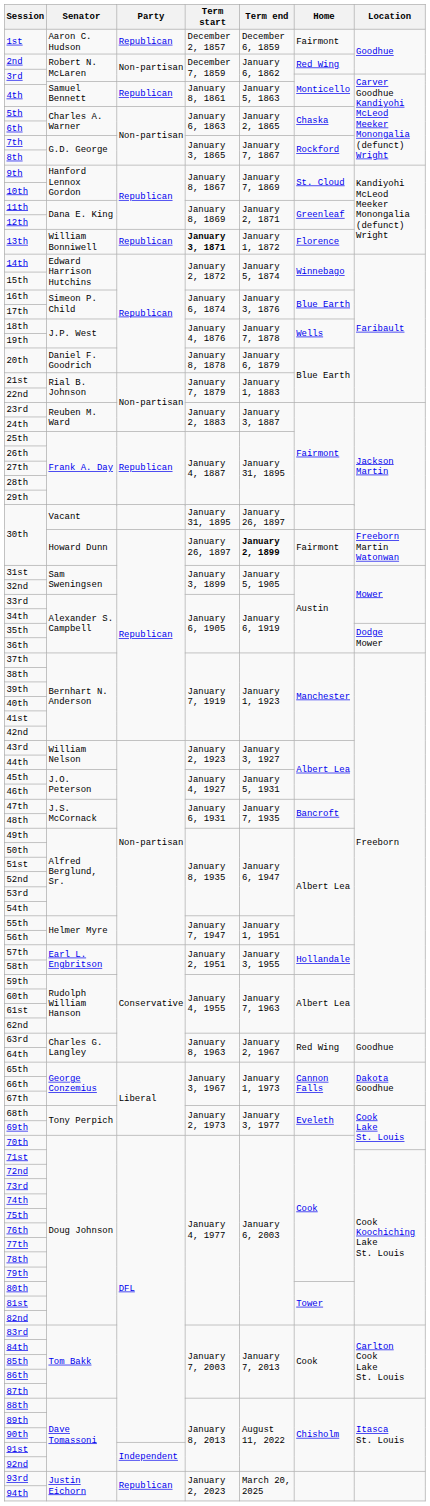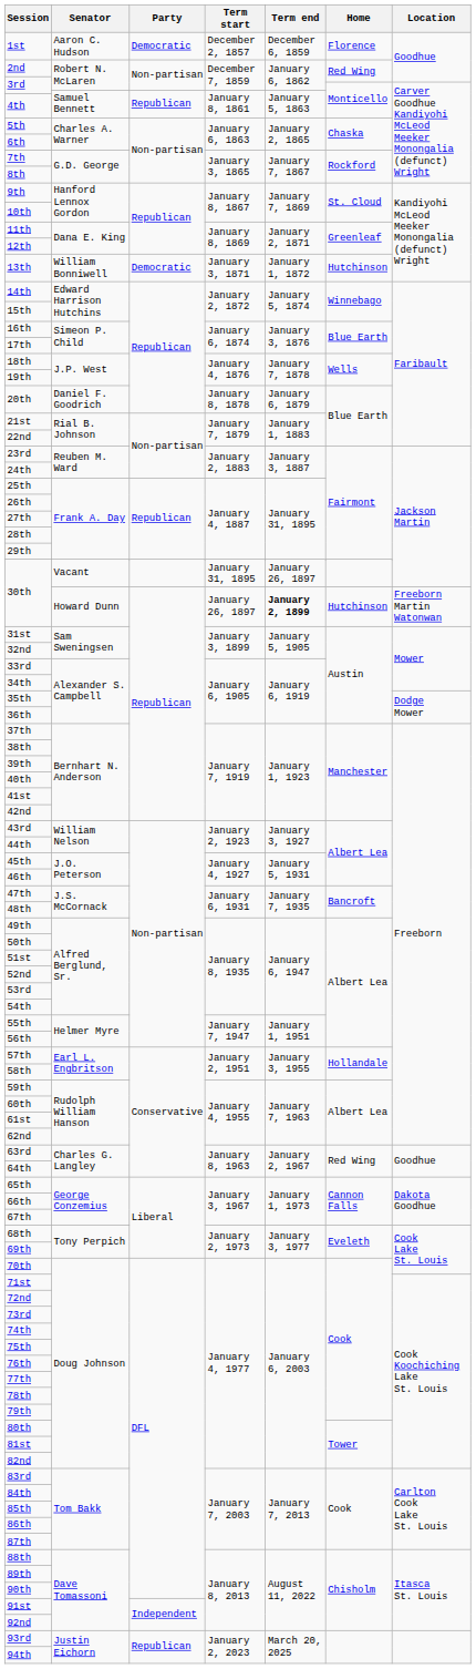 <table class="wikitable">
 <tr>
 <th>Session</th>
 <th>Senator</th>
 <th>Party</th>
 <th>Term start</th>
 <th>Term end</th>
 <th>Home</th>
 <th>Location</th>
 </tr>
 <tr>
 <td><a href='#'>1st</a></td>
 <td>Aaron C. Hudson</td>
-<td><a href='#'>Republican</a></td>
+<td><a href='#'>Democratic</a></td>
 <td>December 2, 1857</td>
 <td>December 6, 1859</td>
-<td>Fairmont</td>
+<td><a href='#'>Florence</a></td>
 <td rowspan="3"><a href='#'>Goodhue</a></td>
 </tr>
 <tr>
 <td><a href='#'>2nd</a></td>
 <td rowspan="3">Robert N. McLaren</td>
 <td rowspan="3" >Non-partisan</td>
 <td rowspan="3">December 7, 1859</td>
 <td rowspan="3">January 6, 1862</td>
 <td rowspan="2"><a href='#'>Red Wing</a></td>
 </tr>
 <tr>
 <td rowspan="3"><a href='#'>3rd</a></td>
 </tr>
 <tr>
 <td rowspan="3"><a href='#'>Monticello</a></td>
 <td rowspan="7"><a href='#'>Carver</a><br>Goodhue<br><a href='#'>Kandiyohi</a><br><a href='#'>McLeod</a><br><a href='#'>Meeker</a><br><a href='#'>Monongalia</a> (defunct)<br><a href='#'>Wright</a></td>
 </tr>
 <tr>
 <td rowspan="2">Samuel Bennett</td>
 <td rowspan="2" ><a href='#'>Republican</a></td>
 <td rowspan="2">January 8, 1861</td>
 <td rowspan="2">January 5, 1863</td>
 </tr>
 <tr>
 <td><a href='#'>4th</a></td>
 </tr>
 <tr>
 <td><a href='#'>5th</a></td>
 <td rowspan="2">Charles A. Warner</td>
 <td rowspan="4" >Non-partisan</td>
 <td rowspan="2">January 6, 1863</td>
 <td rowspan="2">January 2, 1865</td>
 <td rowspan="2"><a href='#'>Chaska</a></td>
 </tr>
 <tr>
 <td><a href='#'>6th</a></td>
 </tr>
 <tr>
 <td><a href='#'>7th</a></td>
 <td rowspan="2">G.D. George</td>
 <td rowspan="2">January 3, 1865</td>
 <td rowspan="2">January 7, 1867</td>
 <td rowspan="2"><a href='#'>Rockford</a></td>
 </tr>
 <tr>
 <td><a href='#'>8th</a></td>
 </tr>
 <tr>
 <td><a href='#'>9th</a></td>
 <td rowspan="2">Hanford Lennox Gordon</td>
 <td rowspan="4" ><a href='#'>Republican</a></td>
 <td rowspan="2">January 8, 1867</td>
 <td rowspan="2">January 7, 1869</td>
 <td rowspan="2"><a href='#'>St. Cloud</a></td>
 <td rowspan="5">Kandiyohi<br>McLeod<br>Meeker<br>Monongalia (defunct)<br>Wright</td>
 </tr>
 <tr>
 <td><a href='#'>10th</a></td>
 </tr>
 <tr>
 <td><a href='#'>11th</a></td>
 <td rowspan="2">Dana E. King</td>
 <td rowspan="2">January 8, 1869</td>
 <td rowspan="2">January 2, 1871</td>
 <td rowspan="2"><a href='#'>Greenleaf</a></td>
 </tr>
 <tr>
 <td><a href='#'>12th</a></td>
 </tr>
 <tr>
 <td><a href='#'>13th</a></td>
 <td>William Bonniwell</td>
-<td><a href='#'>Republican</a></td>
-<td><strong>January 3, 1871</strong></td>
+<td><a href='#'>Democratic</a></td>
+<td>January 3, 1871</td>
 <td>January 1, 1872</td>
-<td><a href='#'>Florence</a></td>
+<td><a href='#'>Hutchinson</a></td>
 </tr>
 <tr>
 <td><a href='#'>14th</a></td>
 <td rowspan="2">Edward Harrison Hutchins</td>
 <td rowspan="7" ><a href='#'>Republican</a></td>
 <td rowspan="2">January 2, 1872</td>
 <td rowspan="2">January 5, 1874</td>
 <td rowspan="2"><a href='#'>Winnebago</a></td>
 <td rowspan="9"><a href='#'>Faribault</a></td>
 </tr>
 <tr>
 <td>15th</td>
 </tr>
 <tr>
 <td>16th</td>
 <td rowspan="2">Simeon P. Child</td>
 <td rowspan="2">January 6, 1874</td>
 <td rowspan="2">January 3, 1876</td>
 <td rowspan="2"><a href='#'>Blue Earth</a></td>
 </tr>
 <tr>
 <td>17th</td>
 </tr>
 <tr>
 <td>18th</td>
 <td rowspan="2">J.P. West</td>
 <td rowspan="2">January 4, 1876</td>
 <td rowspan="2">January 7, 1878</td>
 <td rowspan="2"><a href='#'>Wells</a></td>
 </tr>
 <tr>
 <td>19th</td>
 </tr>
 <tr>
 <td>20th</td>
 <td>Daniel F. Goodrich</td>
 <td>January 8, 1878</td>
 <td>January 6, 1879</td>
 <td rowspan="3">Blue Earth</td>
 </tr>
 <tr>
 <td>21st</td>
 <td rowspan="2">Rial B. Johnson</td>
 <td rowspan="4" >Non-partisan</td>
 <td rowspan="2">January 7, 1879</td>
 <td rowspan="2">January 1, 1883</td>
 </tr>
 <tr>
 <td>22nd</td>
 </tr>
 <tr>
 <td>23rd</td>
 <td rowspan="2">Reuben M. Ward</td>
 <td rowspan="2">January 2, 1883</td>
 <td rowspan="2">January 3, 1887</td>
 <td rowspan="8"><a href='#'>Fairmont</a></td>
 <td rowspan="9"><a href='#'>Jackson</a><br><a href='#'>Martin</a></td>
 </tr>
 <tr>
 <td>24th</td>
 </tr>
 <tr>
 <td>25th</td>
 <td rowspan="6"> <a href='#'>Frank A. Day</a></td>
 <td rowspan="6" ><a href='#'>Republican</a></td>
 <td rowspan="6">January 4, 1887</td>
 <td rowspan="6">January 31, 1895</td>
 </tr>
 <tr>
 <td>26th</td>
 </tr>
 <tr>
 <td>27th</td>
 </tr>
 <tr>
 <td>28th</td>
 </tr>
 <tr>
 <td>29th</td>
 </tr>
 <tr>
 <td rowspan="3">30th</td>
 </tr>
 <tr>
 <td>Vacant</td>
 <td></td>
 <td>January 31, 1895</td>
 <td>January 26, 1897</td>
 <td></td>
 </tr>
 <tr>
 <td>Howard Dunn</td>
 <td rowspan="13" ><a href='#'>Republican</a></td>
 <td>January 26, 1897</td>
 <td><strong>January 2, 1899</strong></td>
-<td>Fairmont</td>
+<td><a href='#'>Hutchinson</a></td>
 <td><a href='#'>Freeborn</a><br>Martin<br><a href='#'>Watonwan</a></td>
 </tr>
 <tr>
 <td>31st</td>
 <td rowspan="2">Sam Sweningsen</td>
 <td rowspan="2">January 3, 1899</td>
 <td rowspan="2">January 5, 1905</td>
 <td rowspan="6">Austin</td>
 <td rowspan="4"><a href='#'>Mower</a></td>
 </tr>
 <tr>
 <td>32nd</td>
 </tr>
 <tr>
 <td>33rd</td>
 <td rowspan="4">Alexander S. Campbell</td>
 <td rowspan="4">January 6, 1905</td>
 <td rowspan="4">January 6, 1919</td>
 </tr>
 <tr>
 <td>34th</td>
 </tr>
 <tr>
 <td>35th</td>
 <td rowspan="2"><a href='#'>Dodge</a><br>Mower</td>
 </tr>
 <tr>
 <td>36th</td>
 </tr>
 <tr>
 <td>37th</td>
 <td rowspan="6">Bernhart N. Anderson</td>
 <td rowspan="6">January 7, 1919</td>
 <td rowspan="6">January 1, 1923</td>
 <td rowspan="6"><a href='#'>Manchester</a></td>
 <td rowspan="26">Freeborn</td>
 </tr>
 <tr>
 <td>38th</td>
 </tr>
 <tr>
 <td>39th</td>
 </tr>
 <tr>
 <td>40th</td>
 </tr>
 <tr>
 <td>41st</td>
 </tr>
 <tr>
 <td>42nd</td>
 </tr>
 <tr>
 <td>43rd</td>
 <td rowspan="2">William Nelson</td>
 <td rowspan="14" >Non-partisan</td>
 <td rowspan="2">January 2, 1923</td>
 <td rowspan="2">January 3, 1927</td>
 <td rowspan="4"><a href='#'>Albert Lea</a></td>
 </tr>
 <tr>
 <td>44th</td>
 </tr>
 <tr>
 <td>45th</td>
 <td rowspan="2">J.O. Peterson</td>
 <td rowspan="2">January 4, 1927</td>
 <td rowspan="2">January 5, 1931</td>
 </tr>
 <tr>
 <td>46th</td>
 </tr>
 <tr>
 <td>47th</td>
 <td rowspan="2">J.S. McCornack</td>
 <td rowspan="2">January 6, 1931</td>
 <td rowspan="2">January 7, 1935</td>
 <td rowspan="2"><a href='#'>Bancroft</a></td>
 </tr>
 <tr>
 <td>48th</td>
 </tr>
 <tr>
 <td>49th</td>
 <td rowspan="6">Alfred Berglund, Sr.</td>
 <td rowspan="6">January 8, 1935</td>
 <td rowspan="6">January 6, 1947</td>
 <td rowspan="8">Albert Lea</td>
 </tr>
 <tr>
 <td>50th</td>
 </tr>
 <tr>
 <td>51st</td>
 </tr>
 <tr>
 <td>52nd</td>
 </tr>
 <tr>
 <td>53rd</td>
 </tr>
 <tr>
 <td>54th</td>
 </tr>
 <tr>
 <td>55th</td>
 <td rowspan="2">Helmer Myre</td>
 <td rowspan="2">January 7, 1947</td>
 <td rowspan="2">January 1, 1951</td>
 </tr>
 <tr>
 <td>56th</td>
 </tr>
 <tr>
 <td>57th</td>
 <td rowspan="2"><a href='#'>Earl L. Engbritson</a></td>
 <td rowspan="8" >Conservative</td>
 <td rowspan="2">January 2, 1951</td>
 <td rowspan="2">January 3, 1955</td>
 <td rowspan="2"><a href='#'>Hollandale</a></td>
 </tr>
 <tr>
 <td>58th</td>
 </tr>
 <tr>
 <td>59th</td>
 <td rowspan="4">Rudolph William Hanson</td>
 <td rowspan="4">January 4, 1955</td>
 <td rowspan="4">January 7, 1963</td>
 <td rowspan="4">Albert Lea</td>
 </tr>
 <tr>
 <td>60th</td>
 </tr>
 <tr>
 <td>61st</td>
 </tr>
 <tr>
 <td>62nd</td>
 </tr>
 <tr>
 <td>63rd</td>
 <td rowspan="2">Charles G. Langley</td>
 <td rowspan="2">January 8, 1963</td>
 <td rowspan="2">January 2, 1967</td>
 <td rowspan="2">Red Wing</td>
 <td rowspan="2">Goodhue</td>
 </tr>
 <tr>
 <td>64th</td>
 </tr>
 <tr>
 <td>65th</td>
 <td rowspan="3"><a href='#'>George Conzemius</a></td>
 <td rowspan="5" >Liberal</td>
 <td rowspan="3">January 3, 1967</td>
 <td rowspan="3">January 1, 1973</td>
 <td rowspan="3"><a href='#'>Cannon Falls</a></td>
 <td rowspan="3"><a href='#'>Dakota</a><br>Goodhue</td>
 </tr>
 <tr>
 <td>66th</td>
 </tr>
 <tr>
 <td>67th</td>
 </tr>
 <tr>
 <td>68th</td>
 <td rowspan="2">Tony Perpich</td>
 <td rowspan="2">January 2, 1973</td>
 <td rowspan="2">January 3, 1977</td>
 <td rowspan="2"><a href='#'>Eveleth</a></td>
 <td rowspan="3"><a href='#'>Cook</a><br><a href='#'>Lake</a><br><a href='#'>St. Louis</a></td>
 </tr>
 <tr>
 <td><a href='#'>69th</a></td>
 </tr>
 <tr>
 <td><a href='#'>70th</a></td>
 <td rowspan="13">Doug Johnson</td>
 <td rowspan="21" ><a href='#'>DFL</a></td>
 <td rowspan="13">January 4, 1977</td>
 <td rowspan="13">January 6, 2003</td>
 <td rowspan="10"><a href='#'>Cook</a></td>
 </tr>
 <tr>
 <td><a href='#'>71st</a></td>
 <td rowspan="12">Cook<br><a href='#'>Koochiching</a><br>Lake<br>St. Louis</td>
 </tr>
 <tr>
 <td><a href='#'>72nd</a></td>
 </tr>
 <tr>
 <td><a href='#'>73rd</a></td>
 </tr>
 <tr>
 <td><a href='#'>74th</a></td>
 </tr>
 <tr>
 <td><a href='#'>75th</a></td>
 </tr>
 <tr>
 <td><a href='#'>76th</a></td>
 </tr>
 <tr>
 <td><a href='#'>77th</a></td>
 </tr>
 <tr>
 <td><a href='#'>78th</a></td>
 </tr>
 <tr>
 <td><a href='#'>79th</a></td>
 </tr>
 <tr>
 <td><a href='#'>80th</a></td>
 <td rowspan="3"><a href='#'>Tower</a></td>
 </tr>
 <tr>
 <td><a href='#'>81st</a></td>
 </tr>
 <tr>
 <td><a href='#'>82nd</a></td>
 </tr>
 <tr>
 <td><a href='#'>83rd</a></td>
 <td rowspan="5"> <a href='#'>Tom Bakk</a></td>
 <td rowspan="5">January 7, 2003</td>
 <td rowspan="5">January 7, 2013</td>
 <td rowspan="5">Cook</td>
 <td rowspan="5"><a href='#'>Carlton</a><br>Cook<br>Lake<br>St. Louis</td>
 </tr>
 <tr>
 <td><a href='#'>84th</a></td>
 </tr>
 <tr>
 <td><a href='#'>85th</a></td>
 </tr>
 <tr>
 <td><a href='#'>86th</a></td>
 </tr>
 <tr>
 <td><a href='#'>87th</a></td>
 </tr>
 <tr>
 <td><a href='#'>88th</a></td>
 <td rowspan="5"> <a href='#'>Dave Tomassoni</a></td>
 <td rowspan="5">January 8, 2013</td>
 <td rowspan="5">August 11, 2022</td>
 <td rowspan="5"><a href='#'>Chisholm</a></td>
 <td rowspan="5"><a href='#'>Itasca</a><br>St. Louis</td>
 </tr>
 <tr>
 <td><a href='#'>89th</a></td>
 </tr>
 <tr>
 <td><a href='#'>90th</a></td>
 </tr>
 <tr>
 <td><a href='#'>91st</a></td>
 <td rowspan="2" ><a href='#'>Independent</a></td>
 </tr>
 <tr>
 <td><a href='#'>92nd</a></td>
 </tr>
 <tr>
 <td><a href='#'>93rd</a></td>
 <td rowspan="2"><a href='#'>Justin Eichorn</a></td>
 <td rowspan="2" ><a href='#'>Republican</a></td>
 <td rowspan="2">January 2, 2023</td>
 <td rowspan="2">March 20, 2025</td>
 <td rowspan="2"></td>
 <td rowspan="2"></td>
 </tr>
 <tr>
 <td><a href='#'>94th</a></td>
 </tr>
 </table>
